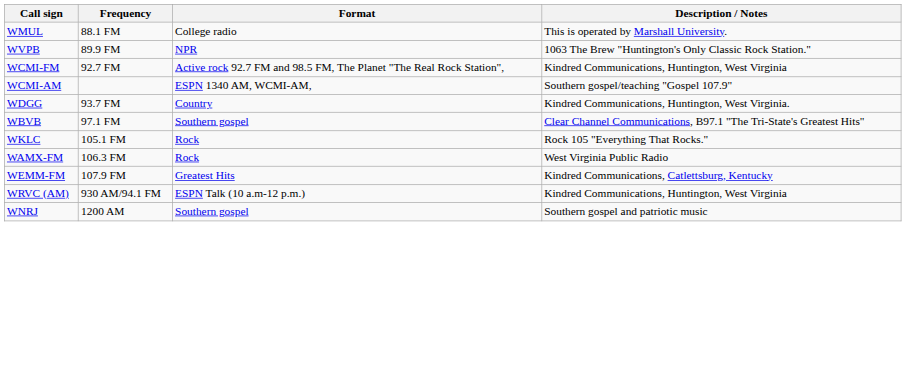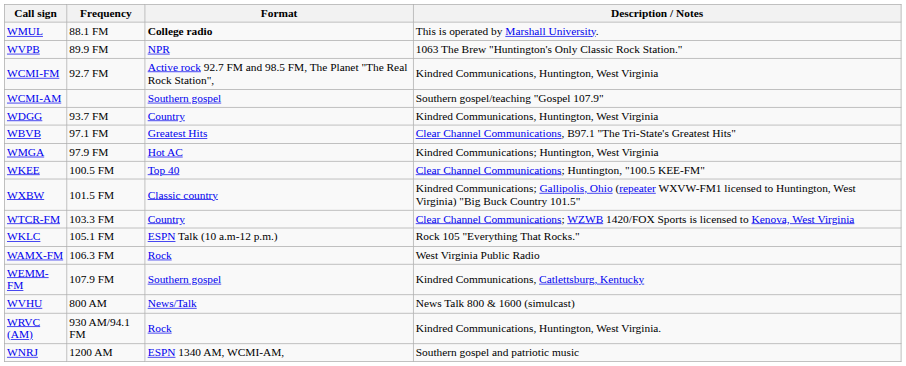 <table class="wikitable" style="width:100%;">
 <tr>
 <th>Call sign</th>
 <th>Frequency</th>
 <th>Format</th>
 <th>Description / Notes</th>
 </tr>
 <tr>
 <td><a href='#'>WMUL</a></td>
 <td>88.1 FM</td>
-<td>College radio</td>
+<td><strong>College radio</strong></td>
 <td>This is operated by <a href='#'>Marshall University</a>.</td>
 </tr>
 <tr>
 <td><a href='#'>WVPB</a></td>
 <td>89.9 FM</td>
 <td><a href='#'>NPR</a></td>
 <td>1063 The Brew "Huntington's Only Classic Rock Station."</td>
 </tr>
 <tr>
 <td><a href='#'>WCMI-FM</a></td>
 <td>92.7 FM</td>
 <td><a href='#'>Active rock</a> 92.7 FM and 98.5 FM, The Planet "The Real Rock Station",</td>
 <td>Kindred Communications, Huntington, West Virginia</td>
 </tr>
 <tr>
 <td><a href='#'>WCMI-AM</a></td>
 <td></td>
-<td><a href='#'>ESPN</a> 1340 AM, WCMI-AM,</td>
+<td><a href='#'>Southern gospel</a></td>
 <td>Southern gospel/teaching "Gospel 107.9"</td>
 </tr>
 <tr>
 <td><a href='#'>WDGG</a></td>
 <td>93.7 FM</td>
 <td><a href='#'>Country</a></td>
-<td>Kindred Communications, Huntington, West Virginia.</td>
+<td>Kindred Communications, Huntington, West Virginia</td>
 </tr>
 <tr>
 <td><a href='#'>WBVB</a></td>
 <td>97.1 FM</td>
-<td><a href='#'>Southern gospel</a></td>
+<td><a href='#'>Greatest Hits</a></td>
 <td><a href='#'>Clear Channel Communications</a>, B97.1 "The Tri-State's Greatest Hits"</td>
+</tr>
+<tr>
+<td><a href='#'>WMGA</a></td>
+<td>97.9 FM</td>
+<td><a href='#'>Hot AC</a></td>
+<td>Kindred Communications; Huntington, West Virginia</td>
+</tr>
+<tr>
+<td><a href='#'>WKEE</a></td>
+<td>100.5 FM</td>
+<td><a href='#'>Top 40</a></td>
+<td><a href='#'>Clear Channel Communications</a>; Huntington, "100.5 KEE-FM"</td>
+</tr>
+<tr>
+<td><a href='#'>WXBW</a></td>
+<td>101.5 FM</td>
+<td><a href='#'>Classic country</a></td>
+<td>Kindred Communications; <a href='#'>Gallipolis, Ohio</a> (<a href='#'>repeater</a> WXVW-FM1 licensed to Huntington, West Virginia) "Big Buck Country 101.5"</td>
+</tr>
+<tr>
+<td><a href='#'>WTCR-FM</a></td>
+<td>103.3 FM</td>
+<td><a href='#'>Country</a></td>
+<td><a href='#'>Clear Channel Communications</a>; <a href='#'>WZWB</a> 1420/FOX Sports is licensed to <a href='#'>Kenova, West Virginia</a></td>
 </tr>
 <tr>
 <td><a href='#'>WKLC</a></td>
 <td>105.1 FM</td>
-<td><a href='#'>Rock</a></td>
+<td><a href='#'>ESPN</a> Talk (10 a.m-12 p.m.)</td>
 <td>Rock 105 "Everything That Rocks."</td>
 </tr>
 <tr>
 <td><a href='#'>WAMX-FM</a></td>
 <td>106.3 FM</td>
 <td><a href='#'>Rock</a></td>
 <td>West Virginia Public Radio</td>
 </tr>
 <tr>
 <td><a href='#'>WEMM-FM</a></td>
 <td>107.9 FM</td>
-<td><a href='#'>Greatest Hits</a></td>
+<td><a href='#'>Southern gospel</a></td>
 <td>Kindred Communications, <a href='#'>Catlettsburg, Kentucky</a></td>
+</tr>
+<tr>
+<td><a href='#'>WVHU</a></td>
+<td>800 AM</td>
+<td><a href='#'>News/Talk</a></td>
+<td>News Talk 800 & 1600 (simulcast)</td>
 </tr>
 <tr>
 <td><a href='#'>WRVC (AM)</a></td>
 <td>930 AM/94.1 FM</td>
-<td><a href='#'>ESPN</a> Talk (10 a.m-12 p.m.)</td>
-<td>Kindred Communications, Huntington, West Virginia</td>
+<td><a href='#'>Rock</a></td>
+<td>Kindred Communications, Huntington, West Virginia.</td>
 </tr>
 <tr>
 <td><a href='#'>WNRJ</a></td>
 <td>1200 AM</td>
-<td><a href='#'>Southern gospel</a></td>
+<td><a href='#'>ESPN</a> 1340 AM, WCMI-AM,</td>
 <td>Southern gospel and patriotic music</td>
 </tr>
 </table>
